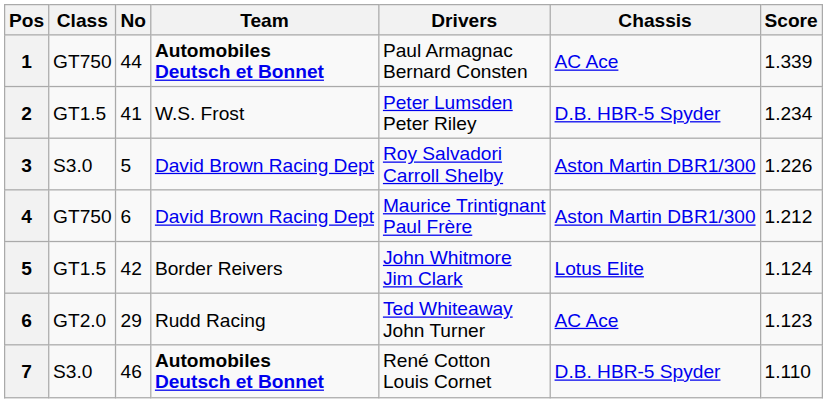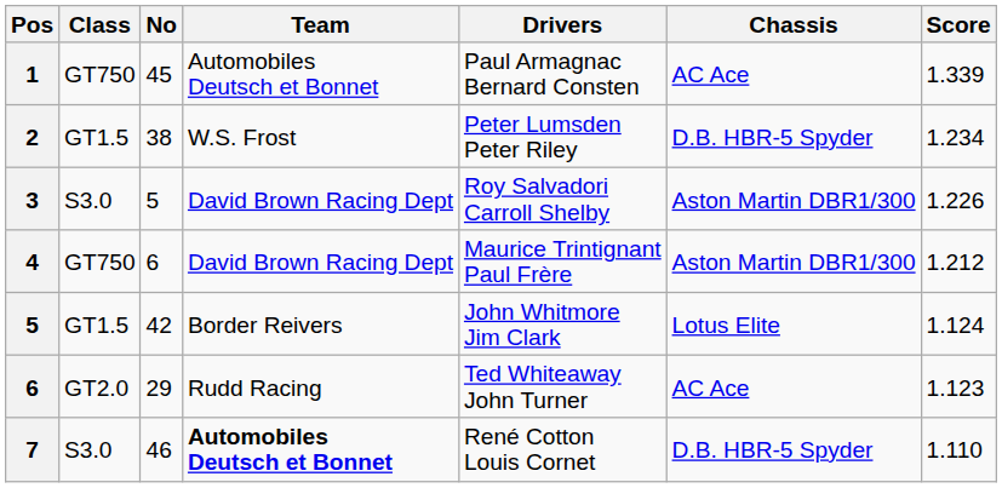 <table class="wikitable" style="font-size: 95%;">
 <tr>
 <th>Pos</th>
 <th>Class</th>
 <th>No</th>
 <th>Team</th>
 <th>Drivers</th>
 <th>Chassis</th>
 <th>Score</th>
 </tr>
 <tr>
 <th>1</th>
 <td>GT750</td>
-<td>44</td>
-<td><strong> Automobiles<br><a href='#'>Deutsch et Bonnet</a></strong></td>
+<td>45</td>
+<td> Automobiles<br><a href='#'>Deutsch et Bonnet</a></td>
 <td> Paul Armagnac<br> Bernard Consten</td>
 <td><a href='#'>AC Ace</a></td>
 <td>1.339</td>
 </tr>
 <tr>
 <th>2</th>
 <td>GT1.5</td>
-<td>41</td>
+<td>38</td>
 <td> W.S. Frost</td>
 <td> <a href='#'>Peter Lumsden</a><br> Peter Riley</td>
 <td><a href='#'>D.B. HBR-5 Spyder</a></td>
 <td>1.234</td>
 </tr>
 <tr>
 <th>3</th>
 <td>S3.0</td>
 <td>5</td>
 <td> <a href='#'>David Brown Racing Dept</a></td>
 <td> <a href='#'>Roy Salvadori</a><br> <a href='#'>Carroll Shelby</a></td>
 <td><a href='#'>Aston Martin DBR1/300</a></td>
 <td>1.226</td>
 </tr>
 <tr>
 <th>4</th>
 <td>GT750</td>
 <td>6</td>
 <td> <a href='#'>David Brown Racing Dept</a></td>
 <td> <a href='#'>Maurice Trintignant</a><br> <a href='#'>Paul Frère</a></td>
 <td><a href='#'>Aston Martin DBR1/300</a></td>
 <td>1.212</td>
 </tr>
 <tr>
 <th>5</th>
 <td>GT1.5</td>
 <td>42</td>
 <td> Border Reivers</td>
 <td> <a href='#'>John Whitmore</a> <br> <a href='#'>Jim Clark</a></td>
 <td><a href='#'>Lotus Elite</a></td>
 <td>1.124</td>
 </tr>
 <tr>
 <th>6</th>
 <td>GT2.0</td>
 <td>29</td>
 <td> Rudd Racing</td>
 <td> <a href='#'>Ted Whiteaway</a><br> John Turner</td>
 <td><a href='#'>AC Ace</a></td>
 <td>1.123</td>
 </tr>
 <tr>
 <th>7</th>
 <td>S3.0</td>
 <td>46</td>
 <td><strong> Automobiles<br><a href='#'>Deutsch et Bonnet</a></strong></td>
 <td> René Cotton<br> Louis Cornet</td>
 <td><a href='#'>D.B. HBR-5 Spyder</a></td>
 <td>1.110</td>
 </tr>
 </table>
